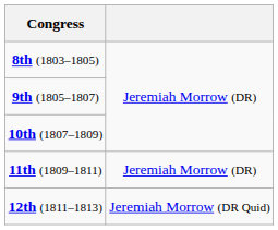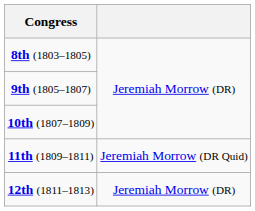 <table class=wikitable style="text-align:center">
 <tr style="height:2.5em">
 <th>Congress</th>
 <th></th>
 </tr>
 <tr style="height:2.5em">
 <td><strong><a href='#'>8th</a></strong> <small>(1803–1805)</small></td>
 <td rowspan=3 ><a href='#'>Jeremiah Morrow</a> <small>(DR)</small></td>
 </tr>
 <tr style="height:2.5em">
 <td><strong><a href='#'>9th</a></strong> <small>(1805–1807)</small></td>
 </tr>
 <tr style="height:2.5em">
 <td><strong><a href='#'>10th</a></strong> <small>(1807–1809)</small></td>
 </tr>
 <tr style="height:2.5em">
 <td><strong><a href='#'>11th</a></strong> <small>(1809–1811)</small></td>
-<td><a href='#'>Jeremiah Morrow</a> <small>(DR)</small></td>
+<td><a href='#'>Jeremiah Morrow</a> <small>(DR Quid)</small></td>
 </tr>
 <tr style="height:2.5em">
 <td><strong><a href='#'>12th</a></strong> <small>(1811–1813)</small></td>
-<td><a href='#'>Jeremiah Morrow</a> <small>(DR Quid)</small></td>
+<td><a href='#'>Jeremiah Morrow</a> <small>(DR)</small></td>
 </tr>
 </table>
